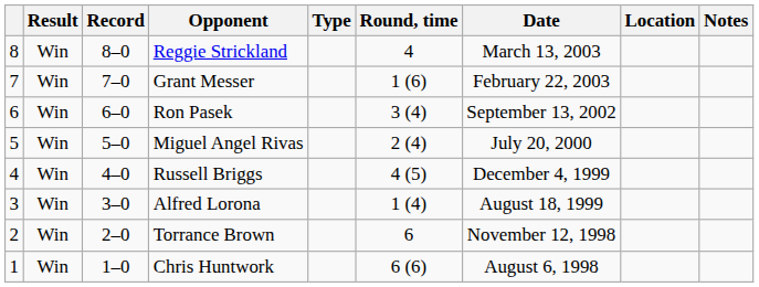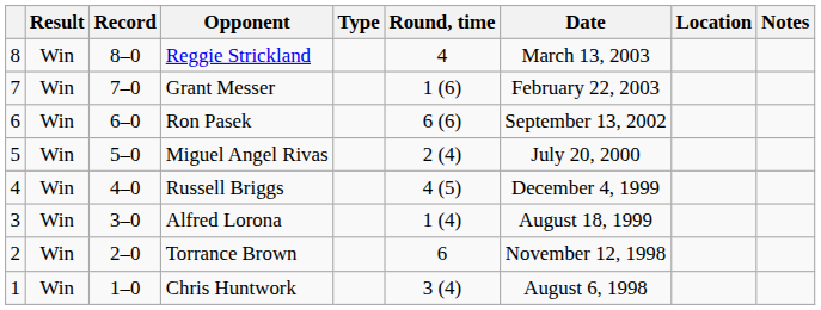 <table class="wikitable" style="text-align:center; font-size:95%">
 <tr>
 <th></th>
 <th>Result</th>
 <th>Record</th>
 <th>Opponent</th>
 <th>Type</th>
 <th>Round, time</th>
 <th>Date</th>
 <th>Location</th>
 <th>Notes</th>
 </tr>
 <tr>
 <td>8</td>
 <td>Win</td>
 <td>8–0</td>
 <td style="text-align:left;"> <a href='#'>Reggie Strickland</a></td>
 <td></td>
 <td>4</td>
 <td>March 13, 2003</td>
 <td style="text-align:left;"> </td>
 <td></td>
 </tr>
 <tr>
 <td>7</td>
 <td>Win</td>
 <td>7–0</td>
 <td style="text-align:left;"> Grant Messer</td>
 <td></td>
 <td>1 (6)</td>
 <td>February 22, 2003</td>
 <td style="text-align:left;"> </td>
 <td></td>
 </tr>
 <tr>
 <td>6</td>
 <td>Win</td>
 <td>6–0</td>
 <td style="text-align:left;"> Ron Pasek</td>
 <td></td>
-<td>3 (4)</td>
+<td>6 (6)</td>
 <td>September 13, 2002</td>
 <td style="text-align:left;"> </td>
 <td></td>
 </tr>
 <tr>
 <td>5</td>
 <td>Win</td>
 <td>5–0</td>
 <td style="text-align:left;"> Miguel Angel Rivas</td>
 <td></td>
 <td>2 (4)</td>
 <td>July 20, 2000</td>
 <td style="text-align:left;"> </td>
 <td></td>
 </tr>
 <tr>
 <td>4</td>
 <td>Win</td>
 <td>4–0</td>
 <td style="text-align:left;"> Russell Briggs</td>
 <td></td>
 <td>4 (5)</td>
 <td>December 4, 1999</td>
 <td style="text-align:left;"> </td>
 <td></td>
 </tr>
 <tr>
 <td>3</td>
 <td>Win</td>
 <td>3–0</td>
 <td style="text-align:left;"> Alfred Lorona</td>
 <td></td>
 <td>1 (4)</td>
 <td>August 18, 1999</td>
 <td style="text-align:left;"> </td>
 <td></td>
 </tr>
 <tr>
 <td>2</td>
 <td>Win</td>
 <td>2–0</td>
 <td style="text-align:left;"> Torrance Brown</td>
 <td></td>
 <td>6</td>
 <td>November 12, 1998</td>
 <td style="text-align:left;"> </td>
 <td></td>
 </tr>
 <tr>
 <td>1</td>
 <td>Win</td>
 <td>1–0</td>
 <td style="text-align:left;"> Chris Huntwork</td>
 <td></td>
-<td>6 (6)</td>
+<td>3 (4)</td>
 <td>August 6, 1998</td>
 <td style="text-align:left;"> </td>
 <td></td>
 </tr>
 </table>
